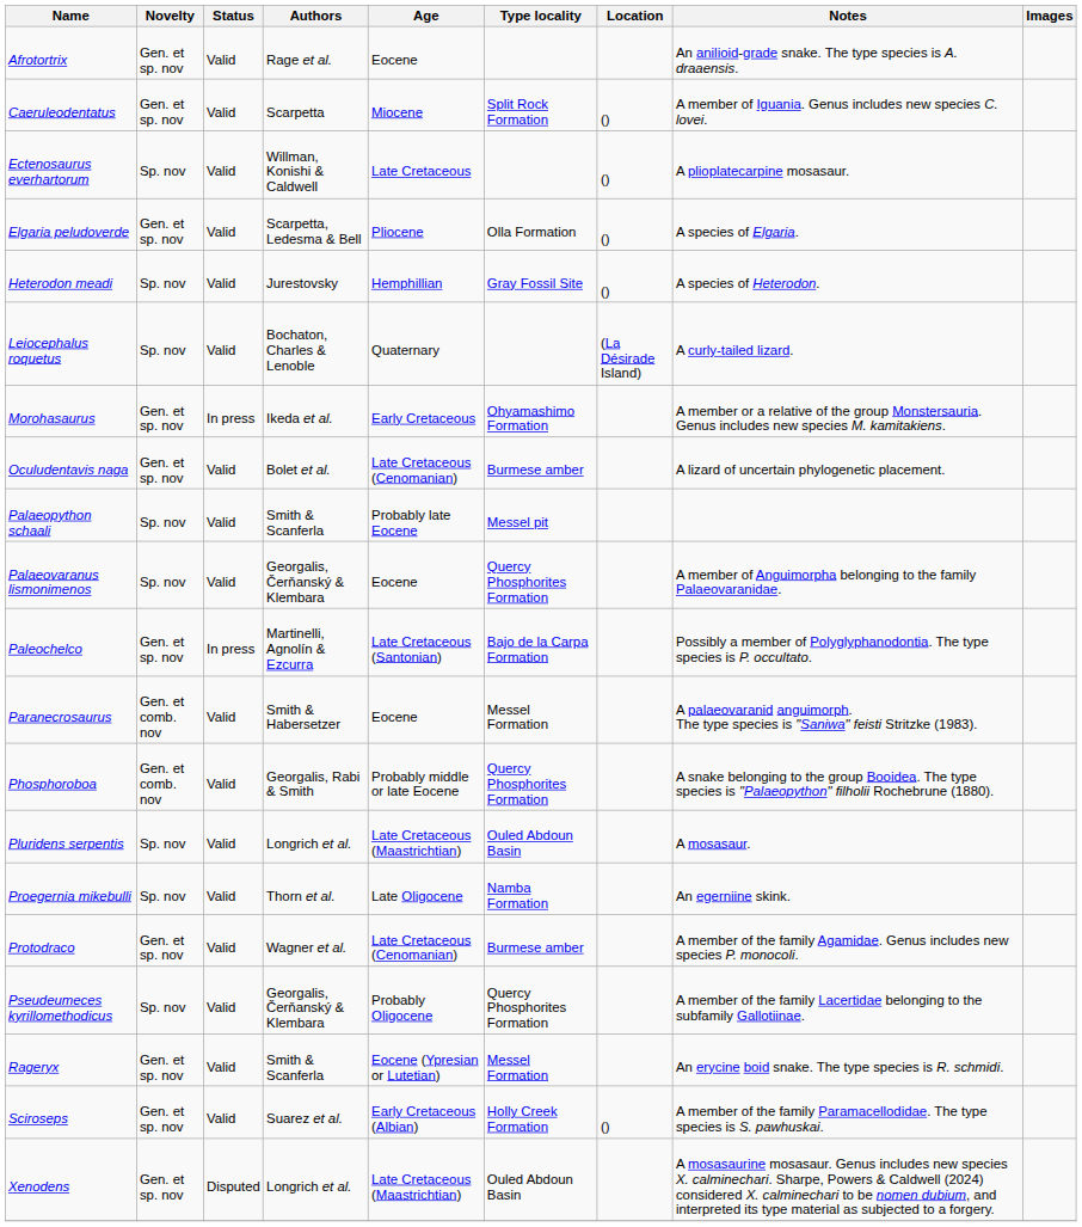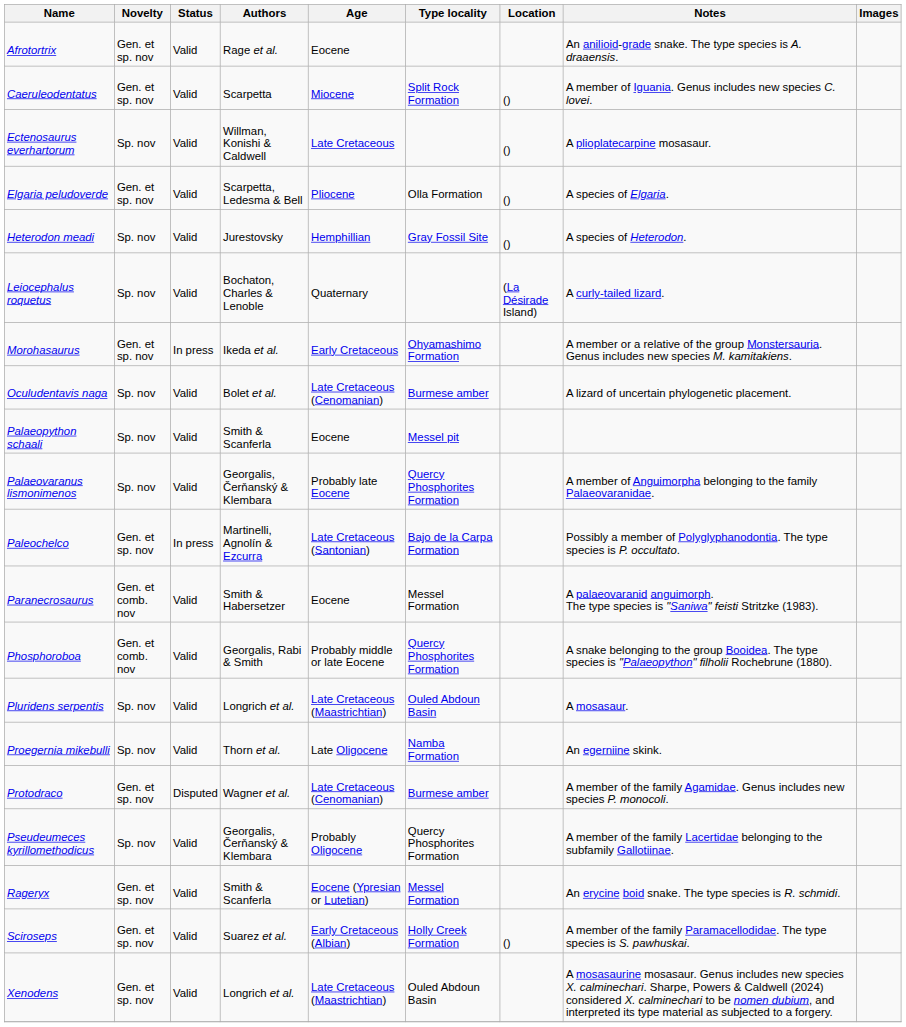 <table class="wikitable sortable" align="center" width="100%">
 <tr>
 <th>Name</th>
 <th>Novelty</th>
 <th>Status</th>
 <th>Authors</th>
 <th>Age</th>
 <th>Type locality</th>
 <th>Location</th>
 <th>Notes</th>
 <th>Images</th>
 </tr>
 <tr>
 <td><br><em><a href='#'>Afrotortrix</a></em></td>
 <td><br>Gen. et sp. nov</td>
 <td><br>Valid</td>
 <td><br>Rage <em>et al.</em></td>
 <td><br>Eocene</td>
 <td></td>
 <td><br></td>
 <td><br>An <a href='#'>anilioid</a>-<a href='#'>grade</a> snake. The type species is <em>A. draaensis</em>.</td>
 <td></td>
 </tr>
 <tr>
 <td><br><em><a href='#'>Caeruleodentatus</a></em></td>
 <td><br>Gen. et sp. nov</td>
 <td><br>Valid</td>
 <td><br>Scarpetta</td>
 <td><br><a href='#'>Miocene</a></td>
 <td><br><a href='#'>Split Rock Formation</a></td>
 <td><br><br>()</td>
 <td><br>A member of <a href='#'>Iguania</a>. Genus includes new species <em>C. lovei</em>.</td>
 <td></td>
 </tr>
 <tr>
 <td><br><em><a href='#'>Ectenosaurus everhartorum</a></em></td>
 <td><br>Sp. nov</td>
 <td><br>Valid</td>
 <td><br>Willman, Konishi & Caldwell</td>
 <td><br><a href='#'>Late Cretaceous</a></td>
 <td></td>
 <td><br><br>()</td>
 <td><br>A <a href='#'>plioplatecarpine</a> mosasaur.</td>
 <td></td>
 </tr>
 <tr>
 <td><br><em><a href='#'>Elgaria peludoverde</a></em></td>
 <td><br>Gen. et sp. nov</td>
 <td><br>Valid</td>
 <td><br>Scarpetta, Ledesma & Bell</td>
 <td><br><a href='#'>Pliocene</a></td>
 <td><br>Olla Formation</td>
 <td><br><br>()</td>
 <td><br>A species of <em><a href='#'>Elgaria</a></em>.</td>
 <td></td>
 </tr>
 <tr>
 <td><br><em><a href='#'>Heterodon meadi</a></em></td>
 <td><br>Sp. nov</td>
 <td><br>Valid</td>
 <td><br>Jurestovsky</td>
 <td><br><a href='#'>Hemphillian</a></td>
 <td><br><a href='#'>Gray Fossil Site</a></td>
 <td><br><br>()</td>
 <td><br>A species of <em><a href='#'>Heterodon</a></em>.</td>
 <td></td>
 </tr>
 <tr>
 <td><br><em><a href='#'>Leiocephalus roquetus</a></em></td>
 <td><br>Sp. nov</td>
 <td><br>Valid</td>
 <td><br>Bochaton, Charles & Lenoble</td>
 <td><br>Quaternary</td>
 <td></td>
 <td><br><br>(<a href='#'>La Désirade</a> Island)</td>
 <td><br>A <a href='#'>curly-tailed lizard</a>.</td>
 <td></td>
 </tr>
 <tr>
 <td><br><em><a href='#'>Morohasaurus</a></em></td>
 <td><br>Gen. et sp. nov</td>
 <td><br>In press</td>
 <td><br>Ikeda <em>et al.</em></td>
 <td><br><a href='#'>Early Cretaceous</a></td>
 <td><br><a href='#'>Ohyamashimo Formation</a></td>
 <td><br></td>
 <td><br>A member or a relative of the group <a href='#'>Monstersauria</a>. Genus includes new species <em>M. kamitakiens</em>.</td>
 <td></td>
 </tr>
 <tr>
 <td><br><em><a href='#'>Oculudentavis naga</a></em></td>
-<td><br>Gen. et sp. nov</td>
+<td><br>Sp. nov</td>
 <td><br>Valid</td>
 <td><br>Bolet <em>et al.</em></td>
 <td><br><a href='#'>Late Cretaceous</a> (<a href='#'>Cenomanian</a>)</td>
 <td><br><a href='#'>Burmese amber</a></td>
 <td><br></td>
 <td><br>A lizard of uncertain phylogenetic placement.</td>
 <td></td>
 </tr>
 <tr>
 <td><br><em><a href='#'>Palaeopython schaali</a></em></td>
 <td><br>Sp. nov</td>
 <td><br>Valid</td>
 <td><br>Smith & Scanferla</td>
-<td><br>Probably late <a href='#'>Eocene</a></td>
+<td><br>Eocene</td>
 <td><br><a href='#'>Messel pit</a></td>
 <td><br></td>
 <td></td>
 <td></td>
 </tr>
 <tr>
 <td><br><em><a href='#'>Palaeovaranus lismonimenos</a></em></td>
 <td><br>Sp. nov</td>
 <td><br>Valid</td>
 <td><br>Georgalis, Čerňanský & Klembara</td>
-<td><br>Eocene</td>
+<td><br>Probably late <a href='#'>Eocene</a></td>
 <td><br><a href='#'>Quercy Phosphorites Formation</a></td>
 <td><br></td>
 <td><br>A member of <a href='#'>Anguimorpha</a> belonging to the family <a href='#'>Palaeovaranidae</a>.</td>
 <td></td>
 </tr>
 <tr>
 <td><br><em><a href='#'>Paleochelco</a></em></td>
 <td><br>Gen. et sp. nov</td>
 <td><br>In press</td>
 <td><br>Martinelli, Agnolín & <a href='#'>Ezcurra</a></td>
 <td><br><a href='#'>Late Cretaceous</a> (<a href='#'>Santonian</a>)</td>
 <td><br><a href='#'>Bajo de la Carpa Formation</a></td>
 <td><br></td>
 <td><br>Possibly a member of <a href='#'>Polyglyphanodontia</a>. The type species is <em>P. occultato</em>.</td>
 <td></td>
 </tr>
 <tr>
 <td><br><em><a href='#'>Paranecrosaurus</a></em></td>
 <td><br>Gen. et comb. nov</td>
 <td><br>Valid</td>
 <td><br>Smith & Habersetzer</td>
 <td><br>Eocene</td>
 <td><br>Messel Formation</td>
 <td><br></td>
 <td><br>A <a href='#'>palaeovaranid</a> <a href='#'>anguimorph</a>.<br> The type species is <em>"<a href='#'>Saniwa</a>" feisti</em> Stritzke (1983).</td>
 <td></td>
 </tr>
 <tr>
 <td><br><em><a href='#'>Phosphoroboa</a></em></td>
 <td><br>Gen. et comb. nov</td>
 <td><br>Valid</td>
 <td><br>Georgalis, Rabi & Smith</td>
 <td><br>Probably middle or late Eocene</td>
 <td><br><a href='#'>Quercy Phosphorites Formation</a></td>
 <td><br></td>
 <td><br>A snake belonging to the group <a href='#'>Booidea</a>. The type species is <em>"<a href='#'>Palaeopython</a>" filholii</em> Rochebrune (1880).</td>
 <td></td>
 </tr>
 <tr>
 <td><br><em><a href='#'>Pluridens serpentis</a></em></td>
 <td><br>Sp. nov</td>
 <td><br>Valid</td>
 <td><br>Longrich <em>et al.</em></td>
 <td><br><a href='#'>Late Cretaceous</a> (<a href='#'>Maastrichtian</a>)</td>
 <td><br><a href='#'>Ouled Abdoun Basin</a></td>
 <td><br></td>
 <td><br>A <a href='#'>mosasaur</a>.</td>
 <td></td>
 </tr>
 <tr>
 <td><br><em><a href='#'>Proegernia mikebulli</a></em></td>
 <td><br>Sp. nov</td>
 <td><br>Valid</td>
 <td><br>Thorn <em>et al.</em></td>
 <td><br>Late <a href='#'>Oligocene</a></td>
 <td><br><a href='#'>Namba Formation</a></td>
 <td><br></td>
 <td><br>An <a href='#'>egerniine</a> skink.</td>
 <td></td>
 </tr>
 <tr>
 <td><br><em><a href='#'>Protodraco</a></em></td>
 <td><br>Gen. et sp. nov</td>
-<td><br>Valid</td>
+<td><br>Disputed</td>
 <td><br>Wagner <em>et al.</em></td>
 <td><br><a href='#'>Late Cretaceous</a> (<a href='#'>Cenomanian</a>)</td>
 <td><br><a href='#'>Burmese amber</a></td>
 <td><br></td>
 <td><br>A member of the family <a href='#'>Agamidae</a>. Genus includes new species <em>P. monocoli</em>.</td>
 <td></td>
 </tr>
 <tr>
 <td><br><em><a href='#'>Pseudeumeces kyrillomethodicus</a></em></td>
 <td><br>Sp. nov</td>
 <td><br>Valid</td>
 <td><br>Georgalis, Čerňanský & Klembara</td>
 <td><br>Probably <a href='#'>Oligocene</a></td>
 <td><br>Quercy Phosphorites Formation</td>
 <td><br></td>
 <td><br>A member of the family <a href='#'>Lacertidae</a> belonging to the subfamily <a href='#'>Gallotiinae</a>.</td>
 <td></td>
 </tr>
 <tr>
 <td><br><em><a href='#'>Rageryx</a></em></td>
 <td><br>Gen. et sp. nov</td>
 <td><br>Valid</td>
 <td><br>Smith & Scanferla</td>
 <td><br><a href='#'>Eocene</a> (<a href='#'>Ypresian</a> or <a href='#'>Lutetian</a>)</td>
 <td><br><a href='#'>Messel Formation</a></td>
 <td><br></td>
 <td><br>An <a href='#'>erycine</a> <a href='#'>boid</a> snake. The type species is <em>R. schmidi</em>.</td>
 <td></td>
 </tr>
 <tr>
 <td><br><em><a href='#'>Sciroseps</a></em></td>
 <td><br>Gen. et sp. nov</td>
 <td><br>Valid</td>
 <td><br>Suarez <em>et al.</em></td>
 <td><br><a href='#'>Early Cretaceous</a> (<a href='#'>Albian</a>)</td>
 <td><br><a href='#'>Holly Creek Formation</a></td>
 <td><br><br>()</td>
 <td><br>A member of the family <a href='#'>Paramacellodidae</a>. The type species is <em>S. pawhuskai</em>.</td>
 <td></td>
 </tr>
 <tr>
 <td><br><em><a href='#'>Xenodens</a></em></td>
 <td><br>Gen. et sp. nov</td>
-<td><br>Disputed</td>
+<td><br>Valid</td>
 <td><br>Longrich <em>et al.</em></td>
 <td><br><a href='#'>Late Cretaceous</a> (<a href='#'>Maastrichtian</a>)</td>
 <td><br>Ouled Abdoun Basin</td>
 <td><br></td>
 <td><br>A <a href='#'>mosasaurine</a> mosasaur. Genus includes new species <em>X. calminechari</em>. Sharpe, Powers & Caldwell (2024) considered <em>X. calminechari</em> to be <em><a href='#'>nomen dubium</a></em>, and interpreted its type material as subjected to a forgery.</td>
 <td></td>
 </tr>
 <tr>
 </tr>
 </table>
